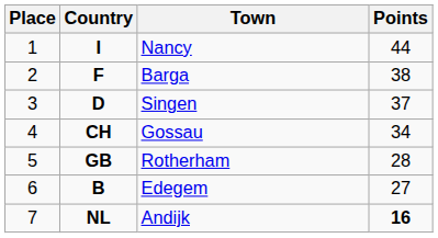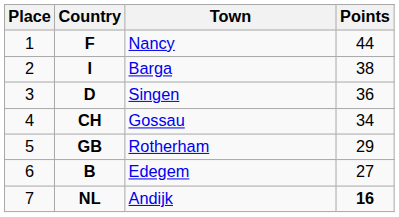 <table class="wikitable">
 <tr>
 <th width="25">Place</th>
 <th width="25">Country</th>
 <th width="200">Town</th>
 <th width="25">Points</th>
 </tr>
 <tr>
 <td align="center">1</td>
-<td align="center"><strong>I</strong></td>
+<td align="center"><strong>F</strong></td>
 <td align="left"><a href='#'>Nancy</a></td>
 <td align="center">44</td>
 </tr>
 <tr>
 <td align="center">2</td>
-<td align="center"><strong>F</strong></td>
+<td align="center"><strong>I</strong></td>
 <td align="left"><a href='#'>Barga</a></td>
 <td align="center">38</td>
 </tr>
 <tr>
 <td align="center">3</td>
 <td align="center"><strong>D</strong></td>
 <td align="left"><a href='#'>Singen</a></td>
-<td align="center">37</td>
+<td align="center">36</td>
 </tr>
 <tr>
 <td align="center">4</td>
 <td align="center"><strong>CH</strong></td>
 <td align="left"><a href='#'>Gossau</a></td>
 <td align="center">34</td>
 </tr>
 <tr>
 <td align="center">5</td>
 <td align="center"><strong>GB</strong></td>
 <td align="left"><a href='#'>Rotherham</a></td>
-<td align="center">28</td>
+<td align="center">29</td>
 </tr>
 <tr>
 <td align="center">6</td>
 <td align="center"><strong>B</strong></td>
 <td align="left"><a href='#'>Edegem</a></td>
 <td align="center">27</td>
 </tr>
 <tr>
 <td align="center">7</td>
 <td align="center"><strong>NL</strong></td>
 <td align="left"><a href='#'>Andijk</a></td>
 <td align="center"><strong>16</strong></td>
 </tr>
 </table>
